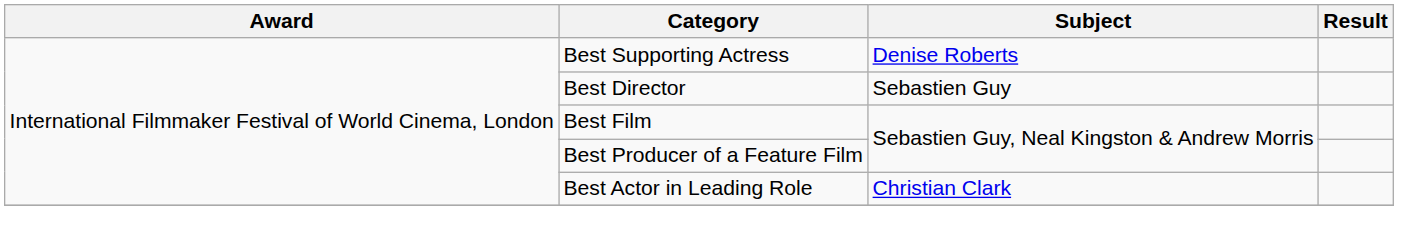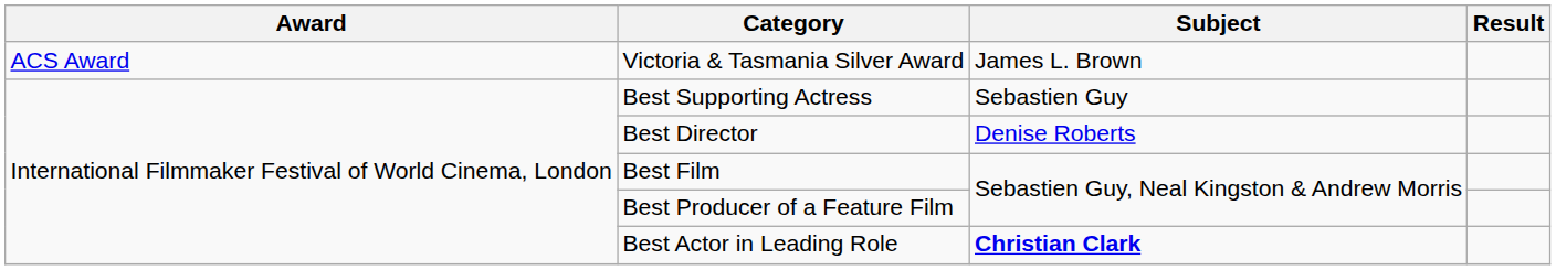 <table class="wikitable">
 <tr>
 <th>Award</th>
 <th>Category</th>
 <th>Subject</th>
 <th>Result</th>
 </tr>
 <tr>
+<td><a href='#'>ACS Award</a></td>
+<td>Victoria & Tasmania Silver Award</td>
+<td>James L. Brown</td>
+<td></td>
+</tr>
+<tr>
 <td rowspan=5>International Filmmaker Festival of World Cinema, London</td>
 <td>Best Supporting Actress</td>
-<td><a href='#'>Denise Roberts</a></td>
+<td>Sebastien Guy</td>
 <td></td>
 </tr>
 <tr>
 <td>Best Director</td>
-<td>Sebastien Guy</td>
+<td><a href='#'>Denise Roberts</a></td>
 <td></td>
 </tr>
 <tr>
 <td>Best Film</td>
 <td rowspan=2>Sebastien Guy, Neal Kingston & Andrew Morris</td>
 <td></td>
 </tr>
 <tr>
 <td>Best Producer of a Feature Film</td>
 <td></td>
 </tr>
 <tr>
 <td>Best Actor in Leading Role</td>
-<td><a href='#'>Christian Clark</a></td>
+<td><strong><a href='#'>Christian Clark</a></strong></td>
 <td></td>
 </tr>
 <tr>
 </tr>
 </table>
